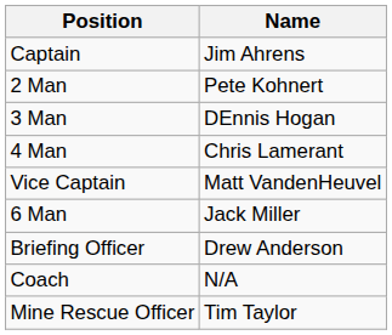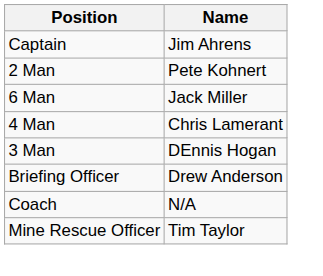 <table class="wikitable">
 <tr>
 <th>Position</th>
 <th>Name</th>
 </tr>
 <tr>
 <td>Captain</td>
 <td>Jim Ahrens</td>
 </tr>
 <tr>
 <td>2 Man</td>
 <td>Pete Kohnert</td>
 </tr>
 <tr>
-<td>3 Man</td>
-<td>DEnnis Hogan</td>
+<td>6 Man</td>
+<td>Jack Miller</td>
 </tr>
 <tr>
 <td>4 Man</td>
 <td>Chris Lamerant</td>
 </tr>
 <tr>
-<td>Vice Captain</td>
-<td>Matt VandenHeuvel</td>
-</tr>
-<tr>
-<td>6 Man</td>
-<td>Jack Miller</td>
+<td>3 Man</td>
+<td>DEnnis Hogan</td>
 </tr>
 <tr>
 <td>Briefing Officer</td>
 <td>Drew Anderson</td>
 </tr>
 <tr>
 <td>Coach</td>
 <td>N/A</td>
 </tr>
 <tr>
 <td>Mine Rescue Officer</td>
 <td>Tim Taylor</td>
 </tr>
 </table>
